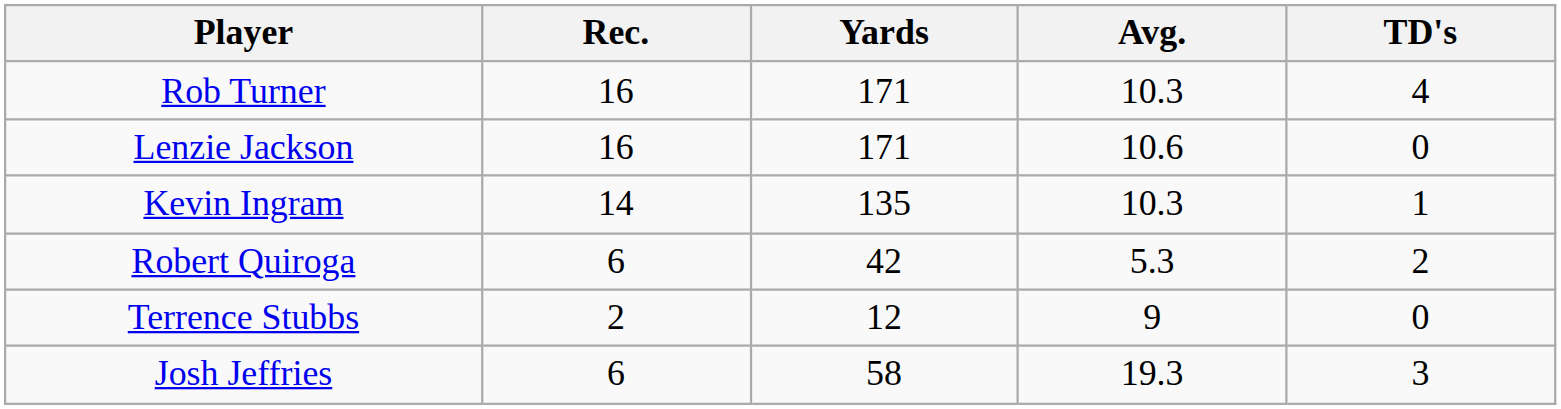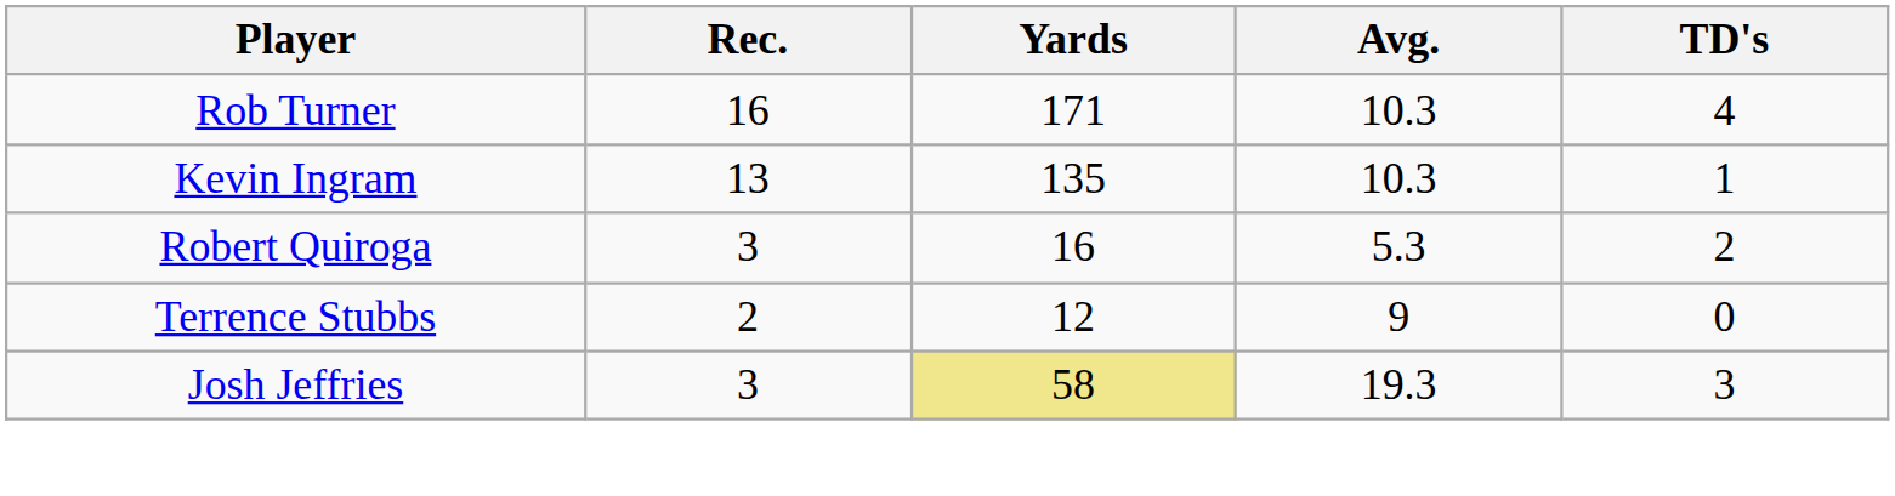 <table class="wikitable sortable">
 <tr>
 <th bgcolor="#DDDDFF" width="16%">Player</th>
 <th bgcolor="#DDDDFF" width="9%">Rec.</th>
 <th bgcolor="#DDDDFF" width="9%">Yards</th>
 <th bgcolor="#DDDDFF" width="9%">Avg.</th>
 <th bgcolor="#DDDDFF" width="9%">TD's</th>
 </tr>
 <tr align="center">
 <td><a href='#'>Rob Turner</a></td>
 <td>16</td>
 <td>171</td>
 <td>10.3</td>
 <td>4</td>
 </tr>
 <tr align="center">
-<td><a href='#'>Lenzie Jackson</a></td>
-<td>16</td>
-<td>171</td>
-<td>10.6</td>
-<td>0</td>
-</tr>
-<tr align="center">
 <td><a href='#'>Kevin Ingram</a></td>
-<td>14</td>
+<td>13</td>
 <td>135</td>
 <td>10.3</td>
 <td>1</td>
 </tr>
 <tr align="center">
 <td><a href='#'>Robert Quiroga</a></td>
-<td>6</td>
-<td>42</td>
+<td>3</td>
+<td>16</td>
 <td>5.3</td>
 <td>2</td>
 </tr>
 <tr align="center">
 <td><a href='#'>Terrence Stubbs</a></td>
 <td>2</td>
 <td>12</td>
 <td>9</td>
 <td>0</td>
 </tr>
 <tr align="center">
 <td><a href='#'>Josh Jeffries</a></td>
-<td>6</td>
-<td>58</td>
+<td>3</td>
+<td style="background: khaki;">58</td>
 <td>19.3</td>
 <td>3</td>
 </tr>
 </table>
